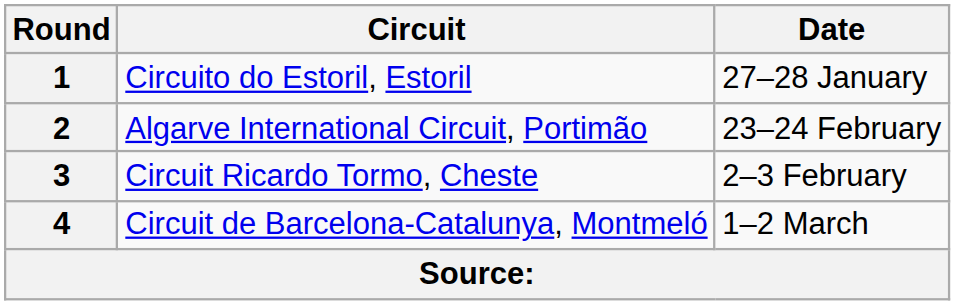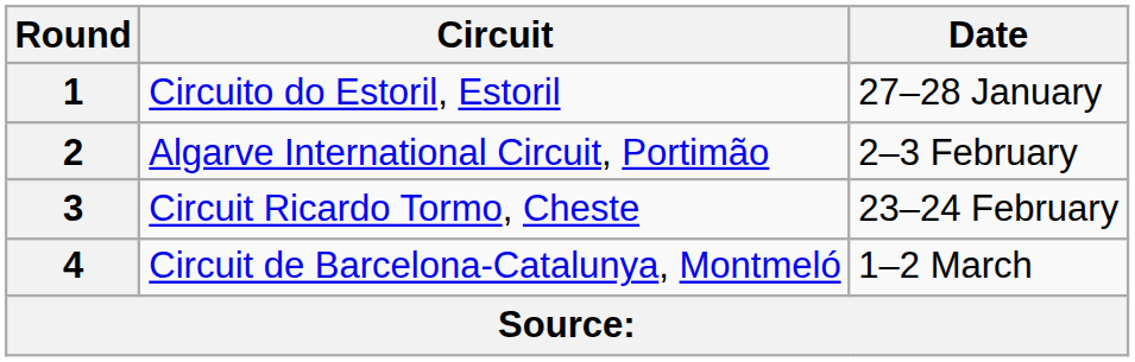 <table class="wikitable" style="font-size: 85%;">
 <tr>
 <th>Round</th>
 <th>Circuit</th>
 <th>Date</th>
 </tr>
 <tr>
 <th>1</th>
 <td> <a href='#'>Circuito do Estoril</a>, <a href='#'>Estoril</a></td>
 <td>27–28 January</td>
 </tr>
 <tr>
 <th>2</th>
 <td> <a href='#'>Algarve International Circuit</a>, <a href='#'>Portimão</a></td>
-<td>23–24 February</td>
+<td>2–3 February</td>
 </tr>
 <tr>
 <th>3</th>
 <td> <a href='#'>Circuit Ricardo Tormo</a>, <a href='#'>Cheste</a></td>
-<td>2–3 February</td>
+<td>23–24 February</td>
 </tr>
 <tr>
 <th>4</th>
 <td> <a href='#'>Circuit de Barcelona-Catalunya</a>, <a href='#'>Montmeló</a></td>
 <td>1–2 March</td>
 </tr>
 <tr>
 <th colspan="3">Source:</th>
 </tr>
 </table>
